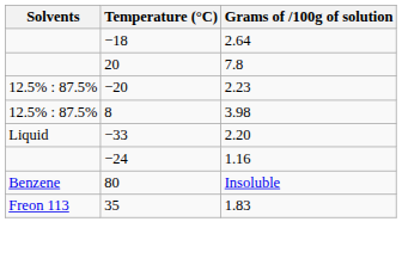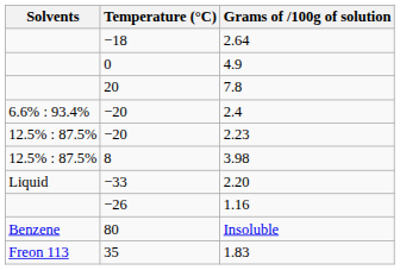 <table class="wikitable">
 <tr>
 <th>Solvents</th>
 <th>Temperature (°C)</th>
 <th>Grams of /100g of solution</th>
 </tr>
 <tr>
 <td><a href='#'></a></td>
 <td>−18</td>
 <td>2.64</td>
 </tr>
 <tr>
 <td><a href='#'></a></td>
+<td>0</td>
+<td>4.9</td>
+</tr>
+<tr>
+<td><a href='#'></a></td>
 <td>20</td>
 <td>7.8</td>
+</tr>
+<tr>
+<td>6.6% <a href='#'></a> : 93.4% <a href='#'></a></td>
+<td>−20</td>
+<td>2.4</td>
 </tr>
 <tr>
 <td>12.5% <a href='#'></a> : 87.5% <a href='#'></a></td>
 <td>−20</td>
 <td>2.23</td>
 </tr>
 <tr>
 <td>12.5% <a href='#'></a> : 87.5% <a href='#'></a></td>
 <td>8</td>
 <td>3.98</td>
 </tr>
 <tr>
 <td>Liquid <a href='#'></a></td>
 <td>−33</td>
 <td>2.20</td>
 </tr>
 <tr>
 <td><a href='#'></a></td>
-<td>−24</td>
+<td>−26</td>
 <td>1.16</td>
 </tr>
 <tr>
 <td><a href='#'>Benzene</a></td>
 <td>80</td>
 <td><a href='#'>Insoluble</a></td>
 </tr>
 <tr>
 <td><a href='#'>Freon 113</a></td>
 <td>35</td>
 <td>1.83</td>
 </tr>
 </table>
